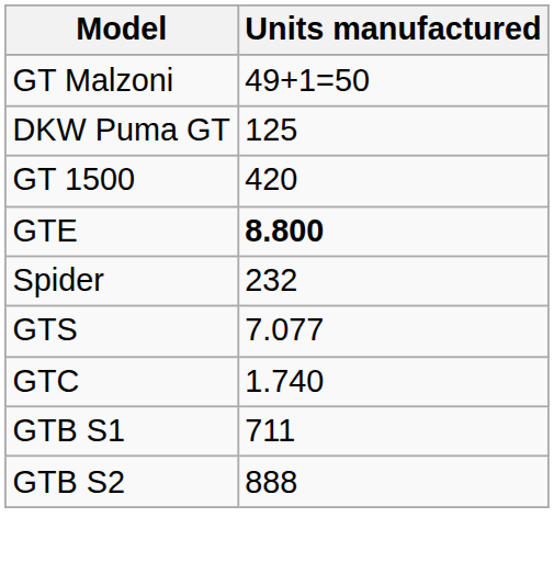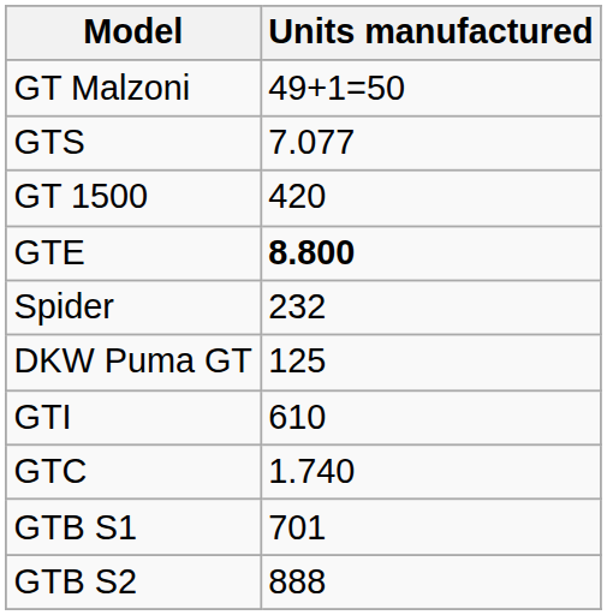 <table class="wikitable">
 <tr>
 <th>Model</th>
 <th>Units manufactured</th>
 </tr>
 <tr>
 <td>GT Malzoni</td>
 <td>49+1=50</td>
 </tr>
 <tr>
-<td>DKW Puma GT</td>
-<td>125</td>
+<td>GTS</td>
+<td>7.077</td>
 </tr>
 <tr>
 <td>GT 1500</td>
 <td>420</td>
 </tr>
 <tr>
 <td>GTE</td>
 <td><strong>8.800</strong></td>
 </tr>
 <tr>
 <td>Spider</td>
 <td>232</td>
 </tr>
 <tr>
-<td>GTS</td>
-<td>7.077</td>
+<td>DKW Puma GT</td>
+<td>125</td>
+</tr>
+<tr>
+<td>GTI</td>
+<td>610</td>
 </tr>
 <tr>
 <td>GTC</td>
 <td>1.740</td>
 </tr>
 <tr>
 <td>GTB S1</td>
-<td>711</td>
+<td>701</td>
 </tr>
 <tr>
 <td>GTB S2</td>
 <td>888</td>
 </tr>
 </table>
